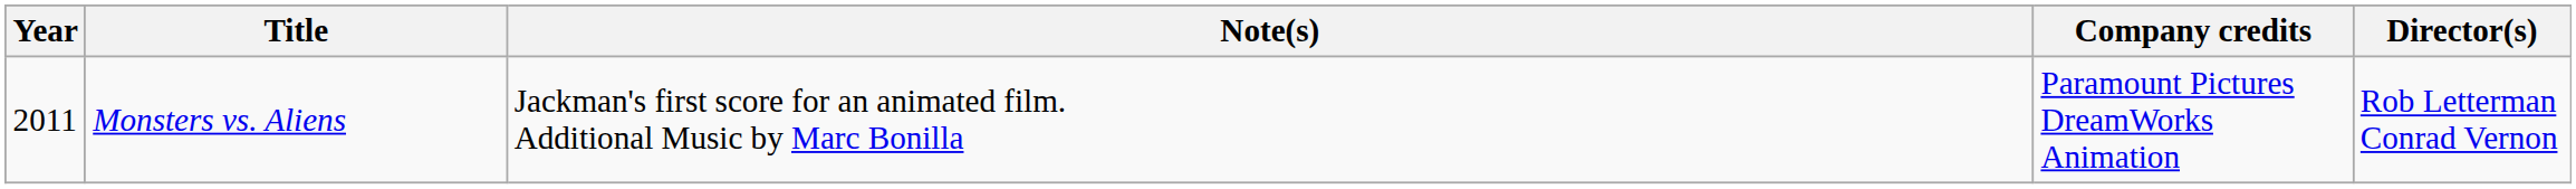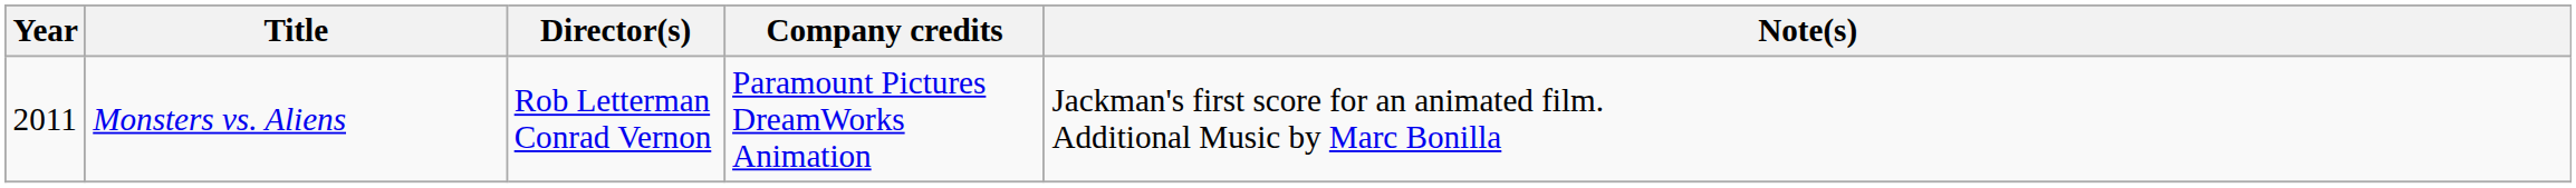 <table class="wikitable sortable" width=100%>
 <tr>
 <th width=30px>Year</th>
 <th width=200px>Title</th>
+<th width=100px>Director(s)</th>
+<th width=150px>Company credits</th>
 <th>Note(s)</th>
-<th width=150px>Company credits</th>
-<th width=100px>Director(s)</th>
 </tr>
 <tr>
 <td>2011</td>
 <td><em><a href='#'>Monsters vs. Aliens</a></em></td>
+<td><a href='#'>Rob Letterman</a><br><a href='#'>Conrad Vernon</a></td>
+<td><a href='#'>Paramount Pictures</a><br><a href='#'>DreamWorks Animation</a></td>
 <td>Jackman's first score for an animated film.<br>Additional Music by <a href='#'>Marc Bonilla</a></td>
-<td><a href='#'>Paramount Pictures</a><br><a href='#'>DreamWorks Animation</a></td>
-<td><a href='#'>Rob Letterman</a><br><a href='#'>Conrad Vernon</a></td>
 </tr>
 </table>
